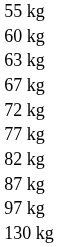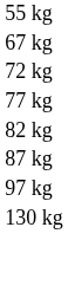 <table>
 <tr>
 <td>55 kg</td>
-<td></td>
-<td></td>
-<td></td>
-</tr>
-<tr>
-<td>60 kg</td>
-<td></td>
-<td></td>
-<td></td>
-</tr>
-<tr>
-<td>63 kg</td>
 <td></td>
 <td></td>
 <td></td>
 </tr>
 <tr>
 <td>67 kg</td>
 <td></td>
 <td></td>
 <td></td>
 </tr>
 <tr>
 <td rowspan=2>72 kg</td>
 <td rowspan=2></td>
 <td rowspan=2></td>
 <td></td>
 </tr>
 <tr>
 <td></td>
 </tr>
 <tr>
 <td rowspan=2>77 kg</td>
 <td rowspan=2></td>
 <td rowspan=2></td>
 <td></td>
 </tr>
 <tr>
 <td></td>
 </tr>
 <tr>
 <td>82 kg</td>
 <td></td>
 <td></td>
 <td></td>
 </tr>
 <tr>
 <td rowspan=2>87 kg</td>
 <td rowspan=2></td>
 <td rowspan=2></td>
 <td></td>
 </tr>
 <tr>
 <td></td>
 </tr>
 <tr>
 <td>97 kg</td>
 <td></td>
 <td></td>
 <td></td>
 </tr>
 <tr>
 <td>130 kg</td>
 <td></td>
 <td></td>
 <td></td>
 </tr>
 </table>
